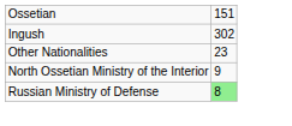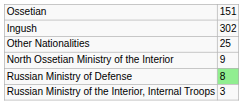 <table class="wikitable">
 <tr>
 <td>Ossetian</td>
 <td>151</td>
 </tr>
 <tr>
 <td>Ingush</td>
 <td>302</td>
 </tr>
 <tr>
 <td>Other Nationalities</td>
-<td>23</td>
+<td>25</td>
 </tr>
 <tr>
 <td>North Ossetian Ministry of the Interior</td>
 <td>9</td>
 </tr>
 <tr>
 <td>Russian Ministry of Defense</td>
 <td style="background: lightgreen;">8</td>
 </tr>
+<tr>
+<td>Russian Ministry of the Interior, Internal Troops</td>
+<td>3</td>
+</tr>
 </table>
